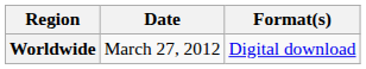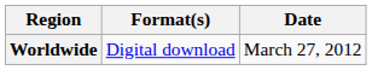 <table class="wikitable plainrowheaders">
 <tr>
 <th scope="col">Region</th>
+<th scope="col">Format(s)</th>
 <th scope="col">Date</th>
-<th scope="col">Format(s)</th>
 </tr>
 <tr>
 <th scope="row">Worldwide</th>
+<td><a href='#'>Digital download</a></td>
 <td>March 27, 2012</td>
-<td><a href='#'>Digital download</a></td>
 </tr>
 </table>
